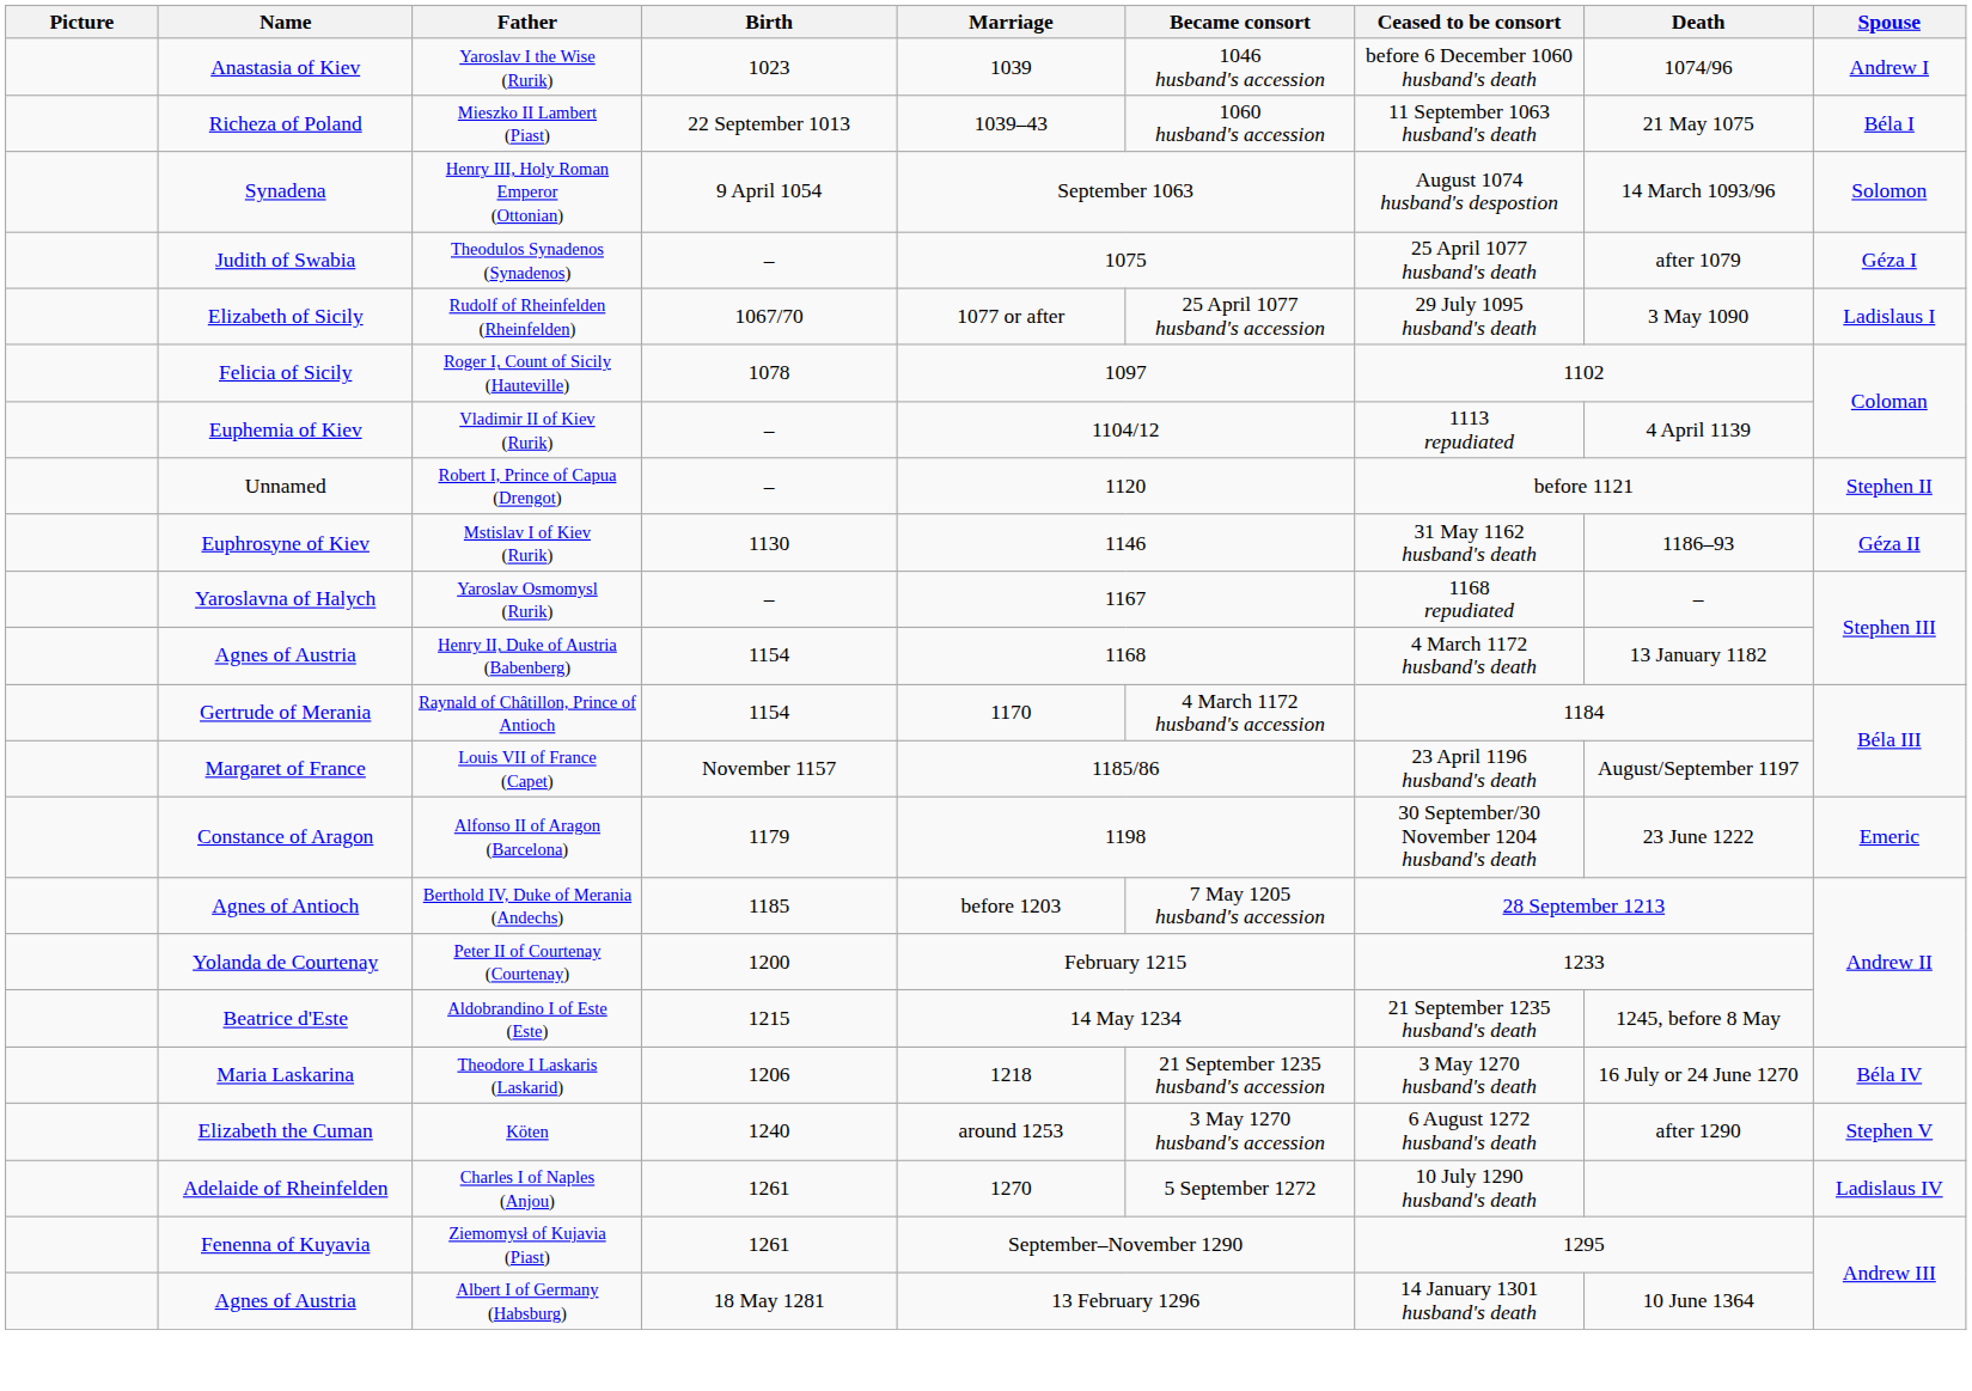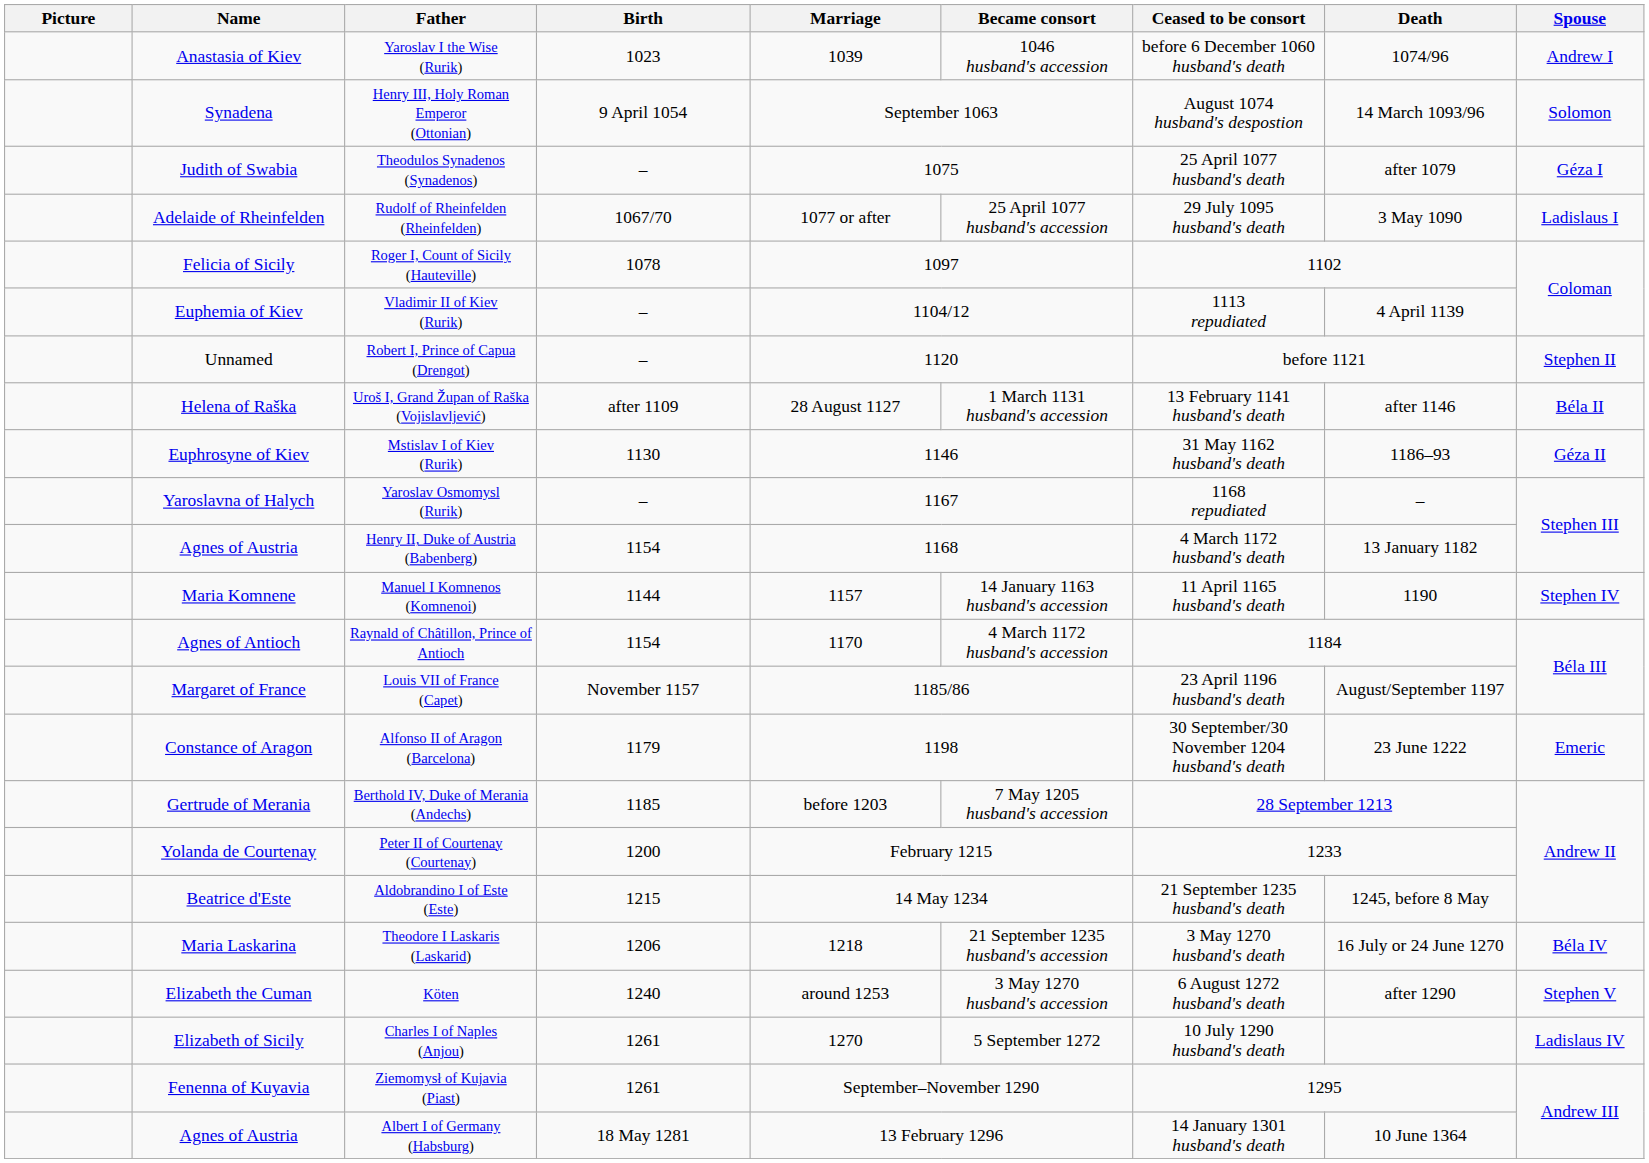 <table width=95% class="wikitable">
 <tr>
 <th width = "6%">Picture</th>
 <th width = "10%">Name</th>
 <th width = "9%">Father</th>
 <th width = "10%">Birth</th>
 <th width = "9%">Marriage</th>
 <th width = "9%">Became consort</th>
 <th width = "9%">Ceased to be consort</th>
 <th width = "9%">Death</th>
 <th width = "6%"><a href='#'>Spouse</a></th>
 </tr>
 <tr>
 <td style="text-align:center"></td>
 <td style="text-align:center"><a href='#'>Anastasia of Kiev</a></td>
 <td style="text-align:center"><small><a href='#'>Yaroslav I the Wise</a><br>(<a href='#'>Rurik</a>)</small></td>
 <td style="text-align:center">1023</td>
 <td style="text-align:center">1039</td>
 <td style="text-align:center">1046<br><em>husband's accession</em></td>
 <td style="text-align:center">before 6 December 1060<br><em>husband's death</em></td>
 <td style="text-align:center">1074/96</td>
 <td style="text-align:center"><a href='#'>Andrew I</a></td>
 </tr>
 <tr>
 <td style="text-align:center"></td>
-<td style="text-align:center"><a href='#'>Richeza of Poland</a></td>
-<td style="text-align:center"><small><a href='#'>Mieszko II Lambert</a><br> (<a href='#'>Piast</a>)</small></td>
-<td style="text-align:center">22 September 1013</td>
-<td style="text-align:center">1039–43</td>
-<td style="text-align:center">1060<br><em>husband's accession</em></td>
-<td style="text-align:center">11 September 1063<br><em>husband's death</em></td>
-<td style="text-align:center">21 May 1075</td>
-<td style="text-align:center"><a href='#'>Béla I</a></td>
-</tr>
-<tr>
-<td style="text-align:center"></td>
 <td style="text-align:center"><a href='#'>Synadena</a></td>
 <td style="text-align:center"><small><a href='#'>Henry III, Holy Roman Emperor</a><br>(<a href='#'>Ottonian</a>)</small></td>
 <td style="text-align:center">9 April 1054</td>
 <td style="text-align:center" colspan="2">September 1063</td>
 <td style="text-align:center">August 1074<br><em>husband's despostion</em></td>
 <td style="text-align:center">14 March 1093/96</td>
 <td style="text-align:center"><a href='#'>Solomon</a></td>
 </tr>
 <tr>
 <td style="text-align:center"></td>
 <td style="text-align:center"><a href='#'>Judith of Swabia</a></td>
 <td style="text-align:center"><small><a href='#'>Theodulos Synadenos</a></small><br><small>(<a href='#'>Synadenos</a>)</small></td>
 <td style="text-align:center">–</td>
 <td style="text-align:center" colspan="2">1075</td>
 <td style="text-align:center">25 April 1077<br><em>husband's death</em></td>
 <td style="text-align:center">after 1079</td>
 <td style="text-align:center"><a href='#'>Géza I</a></td>
 </tr>
 <tr>
 <td style="text-align:center"></td>
-<td style="text-align:center"><a href='#'>Elizabeth of Sicily</a></td>
+<td style="text-align:center"><a href='#'>Adelaide of Rheinfelden</a></td>
 <td style="text-align:center"><small><a href='#'>Rudolf of Rheinfelden</a><br>(<a href='#'>Rheinfelden</a>)</small></td>
 <td style="text-align:center">1067/70</td>
 <td style="text-align:center">1077 or after</td>
 <td style="text-align:center">25 April 1077<br> <em>husband's accession</em></td>
 <td style="text-align:center">29 July 1095<br><em>husband's death</em></td>
 <td style="text-align:center">3 May 1090</td>
 <td style="text-align:center"><a href='#'>Ladislaus I</a></td>
 </tr>
 <tr>
 <td style="text-align:center"></td>
 <td style="text-align:center"><a href='#'>Felicia of Sicily</a></td>
 <td style="text-align:center"><small><a href='#'>Roger I, Count of Sicily</a><br>(<a href='#'>Hauteville</a>)</small></td>
 <td style="text-align:center">1078</td>
 <td style="text-align:center" colspan="2">1097</td>
 <td style="text-align:center" colspan="2">1102</td>
 <td style="text-align:center" rowspan="2"><a href='#'>Coloman</a></td>
 </tr>
 <tr>
 <td style="text-align:center"></td>
 <td style="text-align:center"><a href='#'>Euphemia of Kiev</a></td>
 <td style="text-align:center"><small><a href='#'>Vladimir II of Kiev</a><br>(<a href='#'>Rurik</a>)</small></td>
 <td style="text-align:center">–</td>
 <td style="text-align:center" colspan="2">1104/12</td>
 <td style="text-align:center">1113<br><em>repudiated</em></td>
 <td style="text-align:center">4 April 1139</td>
 </tr>
 <tr>
 <td style="text-align:center"></td>
 <td style="text-align:center">Unnamed</td>
 <td style="text-align:center"><small><a href='#'>Robert I, Prince of Capua</a><br>(<a href='#'>Drengot</a>)</small></td>
 <td style="text-align:center">–</td>
 <td style="text-align:center" colspan="2">1120</td>
 <td style="text-align:center" colspan="2">before 1121</td>
 <td style="text-align:center"><a href='#'>Stephen II</a></td>
 </tr>
 <tr>
 <td style="text-align:center"></td>
+<td style="text-align:center"><a href='#'>Helena of Raška</a></td>
+<td style="text-align:center"><small><a href='#'>Uroš I, Grand Župan of Raška</a><br> (<a href='#'>Vojislavljević</a>)</small></td>
+<td style="text-align:center">after 1109</td>
+<td style="text-align:center">28 August 1127</td>
+<td style="text-align:center">1 March 1131<br> <em>husband's accession</em></td>
+<td style="text-align:center">13 February 1141<br><em>husband's death</em></td>
+<td style="text-align:center">after 1146</td>
+<td style="text-align:center"><a href='#'>Béla II</a></td>
+</tr>
+<tr>
+<td style="text-align:center"></td>
 <td style="text-align:center"><a href='#'>Euphrosyne of Kiev</a></td>
 <td style="text-align:center"><small><a href='#'>Mstislav I of Kiev</a><br>(<a href='#'>Rurik</a>)</small></td>
 <td style="text-align:center">1130</td>
 <td style="text-align:center" colspan="2">1146</td>
 <td style="text-align:center">31 May 1162<br><em>husband's death</em></td>
 <td style="text-align:center">1186–93</td>
 <td style="text-align:center"><a href='#'>Géza II</a></td>
 </tr>
 <tr>
 <td style="text-align:center"></td>
 <td style="text-align:center"><a href='#'>Yaroslavna of Halych</a></td>
 <td style="text-align:center"><small><a href='#'>Yaroslav Osmomysl</a><br>(<a href='#'>Rurik</a>)</small></td>
 <td style="text-align:center">–</td>
 <td style="text-align:center" colspan="2">1167</td>
 <td style="text-align:center">1168<br><em>repudiated</em></td>
 <td style="text-align:center">–</td>
 <td style="text-align:center" rowspan="2"><a href='#'>Stephen III</a></td>
 </tr>
 <tr>
 <td style="text-align:center"></td>
 <td style="text-align:center"><a href='#'>Agnes of Austria</a></td>
 <td style="text-align:center"><small><a href='#'>Henry II, Duke of Austria</a><br> (<a href='#'>Babenberg</a>)</small></td>
 <td style="text-align:center">1154</td>
 <td style="text-align:center" colspan="2">1168</td>
 <td style="text-align:center">4 March 1172<br><em>husband's death</em></td>
 <td style="text-align:center">13 January 1182</td>
 </tr>
 <tr>
 <td style="text-align:center"></td>
-<td style="text-align:center"><a href='#'>Gertrude of Merania</a></td>
+<td style="text-align:center"><a href='#'>Maria Komnene</a></td>
+<td style="text-align:center"><small><a href='#'>Manuel I Komnenos</a><br>(<a href='#'>Komnenoi</a>)</small></td>
+<td style="text-align:center">1144</td>
+<td style="text-align:center">1157</td>
+<td style="text-align:center">14 January 1163<br> <em>husband's accession</em></td>
+<td style="text-align:center">11 April 1165<br><em>husband's death</em></td>
+<td style="text-align:center">1190</td>
+<td style="text-align:center"><a href='#'>Stephen IV</a></td>
+</tr>
+<tr>
+<td style="text-align:center"></td>
+<td style="text-align:center"><a href='#'>Agnes of Antioch</a></td>
 <td style="text-align:center"><small><a href='#'>Raynald of Châtillon, Prince of Antioch</a></small></td>
 <td style="text-align:center">1154</td>
 <td style="text-align:center">1170</td>
 <td style="text-align:center">4 March 1172<br> <em>husband's accession</em></td>
 <td style="text-align:center" colspan="2">1184</td>
 <td style="text-align:center" rowspan="2"><a href='#'>Béla III</a></td>
 </tr>
 <tr>
 <td style="text-align:center"></td>
 <td style="text-align:center"><a href='#'>Margaret of France</a></td>
 <td style="text-align:center"><small><a href='#'>Louis VII of France</a><br> (<a href='#'>Capet</a>)</small></td>
 <td style="text-align:center">November 1157</td>
 <td style="text-align:center" colspan="2">1185/86</td>
 <td style="text-align:center">23 April 1196<br><em>husband's death</em></td>
 <td style="text-align:center">August/September 1197</td>
 </tr>
 <tr>
 <td style="text-align:center"></td>
 <td style="text-align:center"><a href='#'>Constance of Aragon</a></td>
 <td style="text-align:center"><small><a href='#'>Alfonso II of Aragon</a><br>(<a href='#'>Barcelona</a>)</small></td>
 <td style="text-align:center">1179</td>
 <td style="text-align:center" colspan="2">1198</td>
 <td style="text-align:center">30 September/30 November 1204<br><em>husband's death</em></td>
 <td style="text-align:center">23 June 1222</td>
 <td style="text-align:center"><a href='#'>Emeric</a></td>
 </tr>
 <tr>
 <td style="text-align:center"></td>
-<td style="text-align:center"><a href='#'>Agnes of Antioch</a></td>
+<td style="text-align:center"><a href='#'>Gertrude of Merania</a></td>
 <td style="text-align:center"><small><a href='#'>Berthold IV, Duke of Merania</a><br>(<a href='#'>Andechs</a>)</small></td>
 <td style="text-align:center">1185</td>
 <td style="text-align:center">before 1203</td>
 <td style="text-align:center">7 May 1205<br> <em>husband's accession</em></td>
 <td style="text-align:center" colspan="2"><a href='#'>28 September 1213</a></td>
 <td style="text-align:center" rowspan="3"><a href='#'>Andrew II</a></td>
 </tr>
 <tr>
 <td style="text-align:center"></td>
 <td style="text-align:center"><a href='#'>Yolanda de Courtenay</a></td>
 <td style="text-align:center"><small><a href='#'>Peter II of Courtenay</a><br> (<a href='#'>Courtenay</a>)</small></td>
 <td style="text-align:center">1200</td>
 <td style="text-align:center" colspan="2">February 1215</td>
 <td style="text-align:center" colspan="2">1233</td>
 </tr>
 <tr>
 <td style="text-align:center"></td>
 <td style="text-align:center"><a href='#'>Beatrice d'Este</a></td>
 <td style="text-align:center"><small><a href='#'>Aldobrandino I of Este</a><br>(<a href='#'>Este</a>)</small></td>
 <td style="text-align:center">1215</td>
 <td style="text-align:center" colspan="2">14 May 1234</td>
 <td style="text-align:center">21 September 1235<br><em>husband's death</em></td>
 <td style="text-align:center">1245, before 8 May</td>
 </tr>
 <tr>
 <td style="text-align:center"></td>
 <td style="text-align:center"><a href='#'>Maria Laskarina</a></td>
 <td style="text-align:center"><small><a href='#'>Theodore I Laskaris</a><br>(<a href='#'>Laskarid</a>)</small></td>
 <td style="text-align:center">1206</td>
 <td style="text-align:center">1218</td>
 <td style="text-align:center">21 September 1235<br><em>husband's accession</em></td>
 <td style="text-align:center">3 May 1270<br><em>husband's death</em></td>
 <td style="text-align:center">16 July or 24 June 1270</td>
 <td style="text-align:center"><a href='#'>Béla IV</a></td>
 </tr>
 <tr>
 <td style="text-align:center"></td>
 <td style="text-align:center"><a href='#'>Elizabeth the Cuman</a></td>
 <td style="text-align:center"><small><a href='#'>Köten</a></small></td>
 <td style="text-align:center">1240</td>
 <td style="text-align:center">around 1253</td>
 <td style="text-align:center">3 May 1270<br><em>husband's accession</em></td>
 <td style="text-align:center">6 August 1272<br><em>husband's death</em></td>
 <td style="text-align:center">after 1290</td>
 <td style="text-align:center"><a href='#'>Stephen V</a></td>
 </tr>
 <tr>
 <td style="text-align:center"></td>
-<td style="text-align:center"><a href='#'>Adelaide of Rheinfelden</a></td>
+<td style="text-align:center"><a href='#'>Elizabeth of Sicily</a></td>
 <td style="text-align:center"><small><a href='#'>Charles I of Naples</a><br>(<a href='#'>Anjou</a>)</small></td>
 <td style="text-align:center">1261</td>
 <td style="text-align:center">1270</td>
 <td style="text-align:center">5 September 1272</td>
 <td style="text-align:center">10 July 1290<br><em>husband's death</em></td>
 <td style="text-align:center"></td>
 <td style="text-align:center"><a href='#'>Ladislaus IV</a></td>
 </tr>
 <tr>
 <td style="text-align:center"></td>
 <td style="text-align:center"><a href='#'>Fenenna of Kuyavia</a></td>
 <td style="text-align:center"><small><a href='#'>Ziemomysł of Kujavia</a><br>(<a href='#'>Piast</a>)</small></td>
 <td style="text-align:center">1261</td>
 <td style="text-align:center" colspan="2">September–November 1290</td>
 <td style="text-align:center" colspan="2">1295</td>
 <td style="text-align:center" rowspan="2"><a href='#'>Andrew III</a></td>
 </tr>
 <tr>
 <td style="text-align:center"></td>
 <td style="text-align:center"><a href='#'>Agnes of Austria</a></td>
 <td style="text-align:center"><small><a href='#'>Albert I of Germany</a><br>(<a href='#'>Habsburg</a>)</small></td>
 <td style="text-align:center">18 May 1281</td>
 <td style="text-align:center" colspan="2">13 February 1296</td>
 <td style="text-align:center">14 January 1301<br><em>husband's death</em></td>
 <td style="text-align:center">10 June 1364</td>
 </tr>
 <tr>
 </tr>
 </table>
